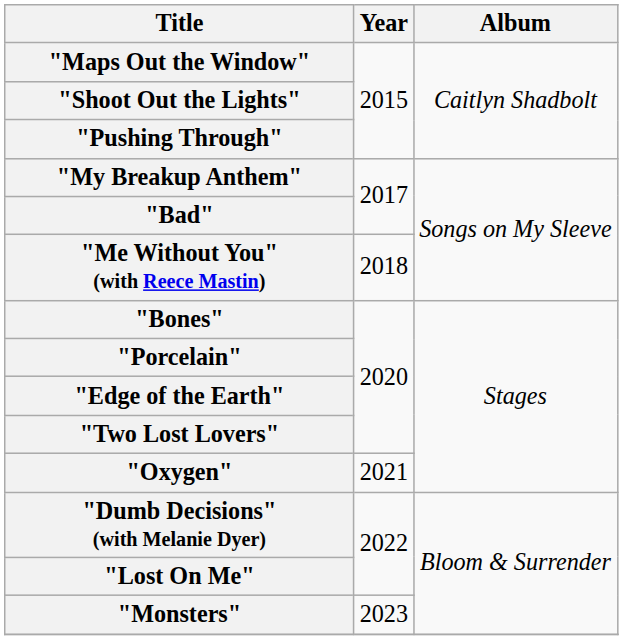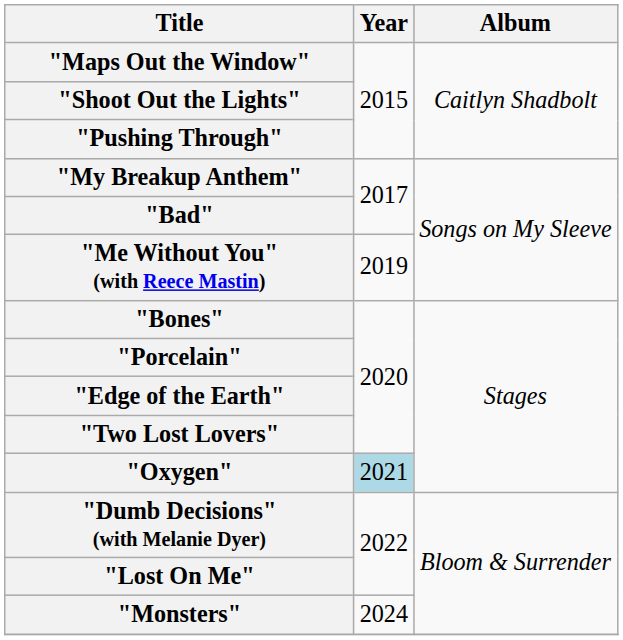 <table class="wikitable plainrowheaders" style="text-align:center;">
 <tr>
 <th scope="col" style="width:14em;">Title</th>
 <th scope="col">Year</th>
 <th scope="col">Album</th>
 </tr>
 <tr>
 <th scope="row">"Maps Out the Window"</th>
 <td rowspan="3">2015</td>
 <td rowspan="3"><em>Caitlyn Shadbolt</em></td>
 </tr>
 <tr>
 <th scope="row">"Shoot Out the Lights"</th>
 </tr>
 <tr>
 <th scope="row">"Pushing Through"</th>
 </tr>
 <tr>
 <th scope="row">"My Breakup Anthem"</th>
 <td rowspan="2">2017</td>
 <td rowspan="3"><em>Songs on My Sleeve</em></td>
 </tr>
 <tr>
 <th scope="row">"Bad"</th>
 </tr>
 <tr>
 <th scope="row">"Me Without You"<br><small>(with <a href='#'>Reece Mastin</a>)</small></th>
-<td>2018</td>
+<td>2019</td>
 </tr>
 <tr>
 <th scope="row">"Bones"</th>
 <td rowspan="4">2020</td>
 <td rowspan="5"><em>Stages</em></td>
 </tr>
 <tr>
 <th scope="row">"Porcelain"</th>
 </tr>
 <tr>
 <th scope="row">"Edge of the Earth"</th>
 </tr>
 <tr>
 <th scope="row">"Two Lost Lovers"</th>
 </tr>
 <tr>
 <th scope="row">"Oxygen"</th>
-<td rowspan="1">2021</td>
+<td rowspan="1" style="background: lightblue;">2021</td>
 </tr>
 <tr>
 <th scope="row">"Dumb Decisions"<br><small>(with Melanie Dyer)</small></th>
 <td rowspan="2">2022</td>
 <td rowspan="3"><em>Bloom & Surrender</em></td>
 </tr>
 <tr>
 <th scope="row">"Lost On Me"</th>
 </tr>
 <tr>
 <th scope="row">"Monsters"</th>
-<td>2023</td>
+<td>2024</td>
 </tr>
 <tr>
 </tr>
 </table>
